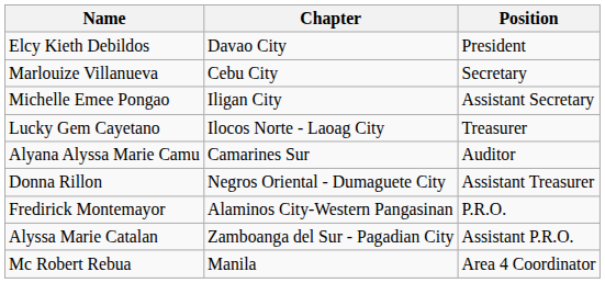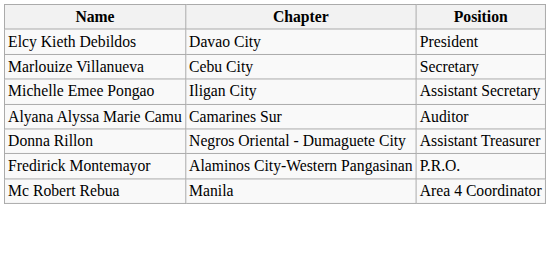 <table class="wikitable">
 <tr>
 <th>Name</th>
 <th>Chapter</th>
 <th>Position</th>
 </tr>
 <tr>
 <td>Elcy Kieth Debildos</td>
 <td>Davao City</td>
 <td>President</td>
 </tr>
 <tr>
 <td>Marlouize Villanueva</td>
 <td>Cebu City</td>
 <td>Secretary</td>
 </tr>
 <tr>
 <td>Michelle Emee Pongao</td>
 <td>Iligan City</td>
 <td>Assistant Secretary</td>
 </tr>
 <tr>
-<td>Lucky Gem Cayetano</td>
-<td>Ilocos Norte - Laoag City</td>
-<td>Treasurer</td>
-</tr>
-<tr>
 <td>Alyana Alyssa Marie Camu</td>
 <td>Camarines Sur</td>
 <td>Auditor</td>
 </tr>
 <tr>
 <td>Donna Rillon</td>
 <td>Negros Oriental - Dumaguete City</td>
 <td>Assistant Treasurer</td>
 </tr>
 <tr>
 <td>Fredirick Montemayor</td>
 <td>Alaminos City-Western Pangasinan</td>
 <td>P.R.O.</td>
 </tr>
 <tr>
-<td>Alyssa Marie Catalan</td>
-<td>Zamboanga del Sur - Pagadian City</td>
-<td>Assistant P.R.O.</td>
-</tr>
-<tr>
 <td>Mc Robert Rebua</td>
 <td>Manila</td>
 <td>Area 4 Coordinator</td>
 </tr>
 </table>
